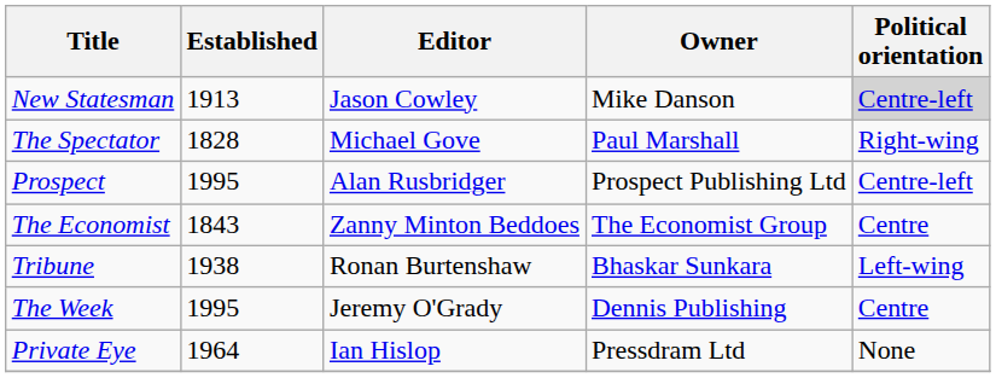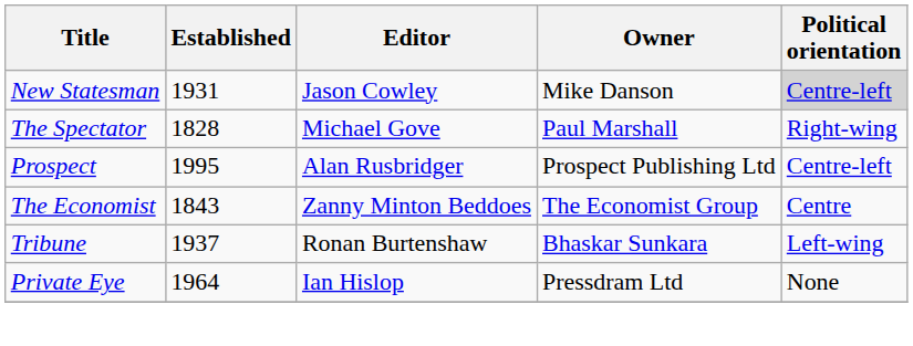 <table class="sortable wikitable">
 <tr>
 <th>Title</th>
 <th style="text-align:center;">Established</th>
 <th>Editor</th>
 <th>Owner</th>
 <th>Political<br>orientation</th>
 </tr>
 <tr>
 <td><em><a href='#'>New Statesman</a></em></td>
-<td>1913</td>
+<td>1931</td>
 <td><a href='#'>Jason Cowley</a></td>
 <td>Mike Danson</td>
 <td style="background: lightgrey;"><a href='#'>Centre-left</a></td>
 </tr>
 <tr>
 <td><em><a href='#'>The Spectator</a></em></td>
 <td>1828</td>
 <td><a href='#'>Michael Gove</a></td>
 <td><a href='#'>Paul Marshall</a></td>
 <td><a href='#'>Right-wing</a></td>
 </tr>
 <tr>
 <td><em><a href='#'>Prospect</a></em></td>
 <td>1995</td>
 <td><a href='#'>Alan Rusbridger</a></td>
 <td>Prospect Publishing Ltd</td>
 <td><a href='#'>Centre-left</a></td>
 </tr>
 <tr>
 <td><em><a href='#'>The Economist</a></em></td>
 <td>1843</td>
 <td><a href='#'>Zanny Minton Beddoes</a></td>
 <td><a href='#'>The Economist Group</a></td>
 <td><a href='#'>Centre</a></td>
 </tr>
 <tr>
 <td><em><a href='#'>Tribune</a></em></td>
-<td>1938</td>
+<td>1937</td>
 <td>Ronan Burtenshaw</td>
 <td><a href='#'>Bhaskar Sunkara</a></td>
 <td><a href='#'>Left-wing</a></td>
-</tr>
-<tr>
-<td><em><a href='#'>The Week</a></em></td>
-<td>1995</td>
-<td>Jeremy O'Grady</td>
-<td><a href='#'>Dennis Publishing</a></td>
-<td><a href='#'>Centre</a></td>
 </tr>
 <tr>
 <td><em><a href='#'>Private Eye</a></em></td>
 <td>1964</td>
 <td><a href='#'>Ian Hislop</a></td>
 <td>Pressdram Ltd</td>
 <td>None</td>
 </tr>
 <tr>
 </tr>
 </table>
